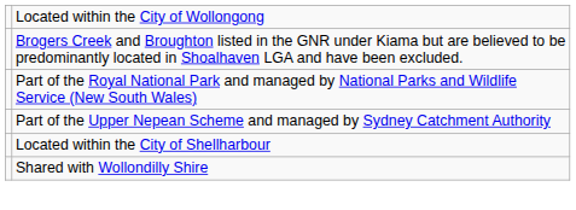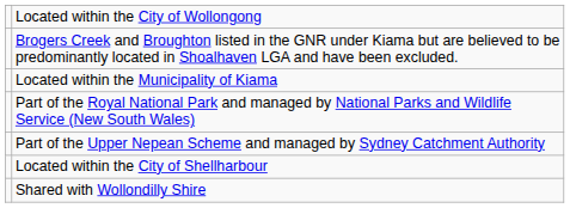 <table class="wikitable">
 <tr valign="top">
 <td></td>
 <td>Located within the <a href='#'>City of Wollongong</a></td>
 </tr>
 <tr valign="top">
 <td></td>
 <td><a href='#'>Brogers Creek</a> and <a href='#'>Broughton</a> listed in the GNR under Kiama but are believed to be predominantly located in <a href='#'>Shoalhaven</a> LGA and have been excluded.</td>
+</tr>
+<tr valign="top">
+<td></td>
+<td>Located within the <a href='#'>Municipality of Kiama</a></td>
 </tr>
 <tr valign="top">
 <td></td>
 <td>Part of the <a href='#'>Royal National Park</a> and managed by <a href='#'>National Parks and Wildlife Service (New South Wales)</a></td>
 </tr>
 <tr valign="top">
 <td></td>
 <td>Part of the <a href='#'>Upper Nepean Scheme</a> and managed by <a href='#'>Sydney Catchment Authority</a></td>
 </tr>
 <tr valign="top">
 <td></td>
 <td>Located within the <a href='#'>City of Shellharbour</a></td>
 </tr>
 <tr valign="top">
 <td></td>
 <td>Shared with <a href='#'>Wollondilly Shire</a></td>
 </tr>
 </table>
